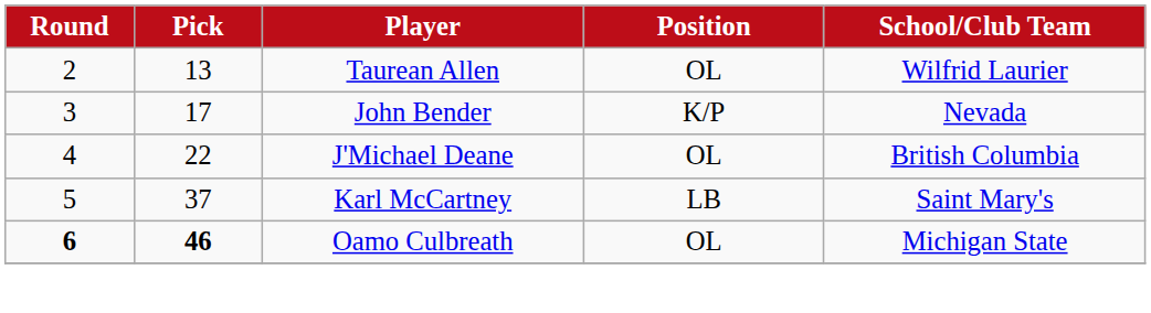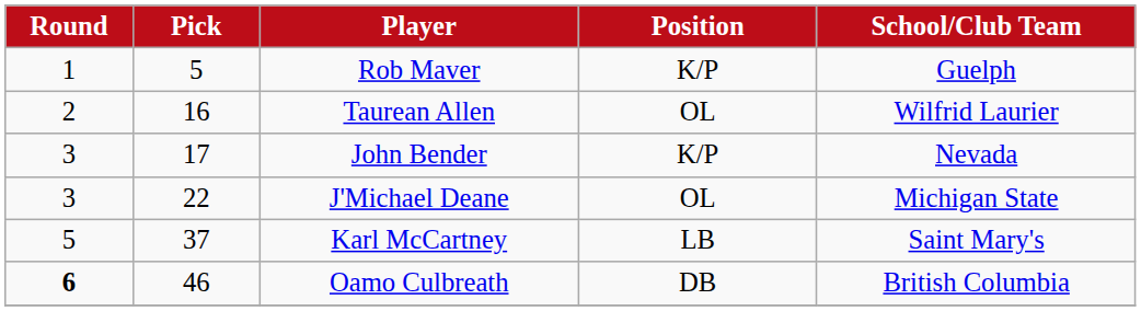 <table class="wikitable sortable">
 <tr>
 <th style="background:#bd0d18;color:#FFFFFF;"  width="8%">Round</th>
 <th style="background:#bd0d18;color:#FFFFFF;"  width="8%">Pick</th>
 <th style="background:#bd0d18;color:#FFFFFF;"  width="20%">Player</th>
 <th style="background:#bd0d18;color:#FFFFFF;"  width="15%">Position</th>
 <th style="background:#bd0d18;color:#FFFFFF;"  width="20%">School/Club Team</th>
 </tr>
 <tr align="center">
+<td align=center>1</td>
+<td>5</td>
+<td><a href='#'>Rob Maver</a></td>
+<td>K/P</td>
+<td><a href='#'>Guelph</a></td>
+</tr>
+<tr align="center">
 <td align=center>2</td>
-<td>13</td>
+<td>16</td>
 <td><a href='#'>Taurean Allen</a></td>
 <td>OL</td>
 <td><a href='#'>Wilfrid Laurier</a></td>
 </tr>
 <tr align="center">
 <td align=center>3</td>
 <td>17</td>
 <td><a href='#'>John Bender</a></td>
 <td>K/P</td>
 <td><a href='#'>Nevada</a></td>
 </tr>
 <tr align="center">
-<td align=center>4</td>
+<td align=center>3</td>
 <td>22</td>
 <td><a href='#'>J'Michael Deane</a></td>
 <td>OL</td>
-<td><a href='#'>British Columbia</a></td>
+<td><a href='#'>Michigan State</a></td>
 </tr>
 <tr align="center">
 <td align=center>5</td>
 <td>37</td>
 <td><a href='#'>Karl McCartney</a></td>
 <td>LB</td>
 <td><a href='#'>Saint Mary's</a></td>
 </tr>
 <tr align="center">
 <td align=center><strong>6</strong></td>
-<td><strong>46</strong></td>
+<td>46</td>
 <td><a href='#'>Oamo Culbreath</a></td>
-<td>OL</td>
-<td><a href='#'>Michigan State</a></td>
+<td>DB</td>
+<td><a href='#'>British Columbia</a></td>
 </tr>
 <tr>
 </tr>
 </table>
